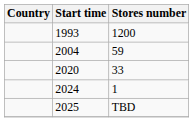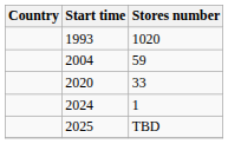 <table class="wikitable">
 <tr>
 <th>Country</th>
 <th>Start time</th>
 <th>Stores number</th>
 </tr>
 <tr>
 <td></td>
 <td>1993</td>
-<td>1200</td>
+<td>1020</td>
 </tr>
 <tr>
 <td></td>
 <td>2004</td>
 <td>59</td>
 </tr>
 <tr>
 <td></td>
 <td>2020</td>
 <td>33</td>
 </tr>
 <tr>
 <td></td>
 <td>2024</td>
 <td>1</td>
 </tr>
 <tr>
 <td></td>
 <td>2025</td>
 <td>TBD</td>
 </tr>
 <tr>
 </tr>
 </table>
